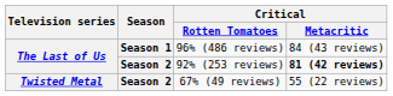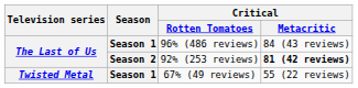 <table class="wikitable plainrowheaders unsortable" style="text-align: center;">
 <tr>
 <th scope="col" rowspan="2">Television series</th>
 <th scope="col" rowspan="2">Season</th>
 <th scope="col" colspan="2">Critical</th>
 </tr>
 <tr>
 <th scope="col"><a href='#'>Rotten Tomatoes</a></th>
 <th scope="col"><a href='#'>Metacritic</a></th>
 </tr>
 <tr>
 <th scope="row" rowspan="2"><em><a href='#'>The Last of Us</a></em></th>
 <th>Season 1</th>
 <td>96% (486 reviews)</td>
 <td>84 (43 reviews)</td>
 </tr>
 <tr>
 <th>Season 2</th>
 <td>92% (253 reviews)</td>
 <td><strong>81 (42 reviews)</strong></td>
 </tr>
 <tr>
 <th scope="row"><em><a href='#'>Twisted Metal</a></em></th>
-<th>Season 2</th>
+<th>Season 1</th>
 <td>67% (49 reviews)</td>
 <td>55 (22 reviews)</td>
 </tr>
 </table>
